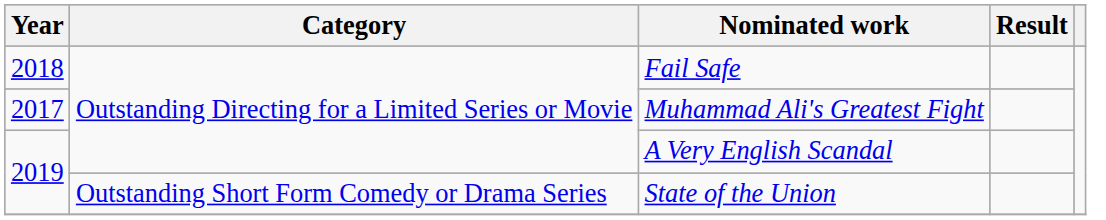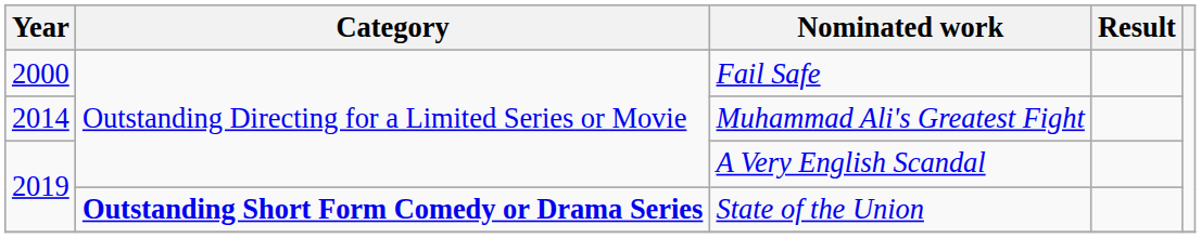 <table class="wikitable">
 <tr>
 <th>Year</th>
 <th>Category</th>
 <th>Nominated work</th>
 <th>Result</th>
 <th></th>
 </tr>
 <tr>
-<td><a href='#'>2018</a></td>
+<td><a href='#'>2000</a></td>
 <td rowspan=3><a href='#'>Outstanding Directing for a Limited Series or Movie</a></td>
 <td><em><a href='#'>Fail Safe</a></em></td>
 <td></td>
 <td rowspan=4></td>
 </tr>
 <tr>
-<td><a href='#'>2017</a></td>
+<td><a href='#'>2014</a></td>
 <td><em><a href='#'>Muhammad Ali's Greatest Fight</a></em></td>
 <td></td>
 </tr>
 <tr>
 <td rowspan=2><a href='#'>2019</a></td>
 <td><em><a href='#'>A Very English Scandal</a></em></td>
 <td></td>
 </tr>
 <tr>
-<td><a href='#'>Outstanding Short Form Comedy or Drama Series</a></td>
+<td><strong><a href='#'>Outstanding Short Form Comedy or Drama Series</a></strong></td>
 <td><em><a href='#'>State of the Union</a></em></td>
 <td></td>
 </tr>
 <tr>
 </tr>
 </table>
